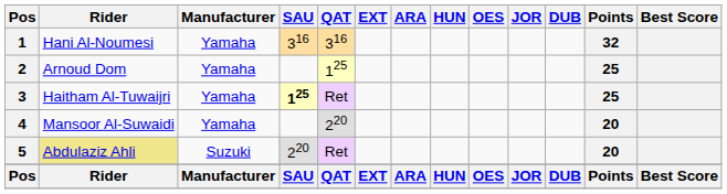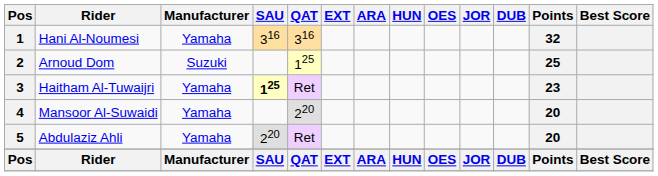 <table class="wikitable" style="font-size: 85%; text-align: center;">
 <tr valign="top">
 <th valign="middle">Pos</th>
 <th valign="middle">Rider</th>
 <th valign="middle">Manufacturer</th>
 <th><a href='#'>SAU</a><br></th>
 <th><a href='#'>QAT</a><br></th>
 <th><a href='#'>EXT</a><br></th>
 <th><a href='#'>ARA</a><br></th>
 <th><a href='#'>HUN</a><br></th>
 <th><a href='#'>OES</a><br></th>
 <th><a href='#'>JOR</a><br></th>
 <th><a href='#'>DUB</a><br></th>
 <th valign="middle">Points</th>
 <th valign="middle">Best Score</th>
 </tr>
 <tr>
 <th>1</th>
 <td align="left"> <a href='#'>Hani Al-Noumesi</a></td>
 <td><a href='#'>Yamaha</a></td>
 <td style="background:#ffdf9f;">3<sup>16</sup></td>
 <td style="background:#ffdf9f;">3<sup>16</sup></td>
 <td></td>
 <td></td>
 <td></td>
 <td></td>
 <td></td>
 <td></td>
 <th>32</th>
 <th></th>
 </tr>
 <tr>
 <th>2</th>
 <td align="left"> <a href='#'>Arnoud Dom</a></td>
-<td><a href='#'>Yamaha</a></td>
+<td><a href='#'>Suzuki</a></td>
 <td></td>
 <td style="background:#ffffbf;">1<sup>25</sup></td>
 <td></td>
 <td></td>
 <td></td>
 <td></td>
 <td></td>
 <td></td>
 <th>25</th>
 <th></th>
 </tr>
 <tr>
 <th>3</th>
 <td align="left"> <a href='#'>Haitham Al-Tuwaijri</a></td>
 <td><a href='#'>Yamaha</a></td>
 <td style="background:#ffffbf;"><strong>1<sup>25</sup></strong></td>
 <td style="background:#efcfff;">Ret</td>
 <td></td>
 <td></td>
 <td></td>
 <td></td>
 <td></td>
 <td></td>
-<th>25</th>
+<th>23</th>
 <th></th>
 </tr>
 <tr>
 <th>4</th>
 <td align="left"> <a href='#'>Mansoor Al-Suwaidi</a></td>
 <td><a href='#'>Yamaha</a></td>
 <td></td>
 <td style="background:#dfdfdf;">2<sup>20</sup></td>
 <td></td>
 <td></td>
 <td></td>
 <td></td>
 <td></td>
 <td></td>
 <th>20</th>
 <th></th>
 </tr>
 <tr>
 <th>5</th>
-<td align="left" style="background: khaki;"> <a href='#'>Abdulaziz Ahli</a></td>
-<td><a href='#'>Suzuki</a></td>
+<td align="left"> <a href='#'>Abdulaziz Ahli</a></td>
+<td><a href='#'>Yamaha</a></td>
 <td style="background:#dfdfdf;">2<sup>20</sup></td>
 <td style="background:#efcfff;">Ret</td>
 <td></td>
 <td></td>
 <td></td>
 <td></td>
 <td></td>
 <td></td>
 <th>20</th>
 <th></th>
 </tr>
 <tr>
 </tr>
 <tr valign="top">
 <th valign="middle">Pos</th>
 <th valign="middle">Rider</th>
 <th valign="middle">Manufacturer</th>
 <th><a href='#'>SAU</a><br></th>
 <th><a href='#'>QAT</a><br></th>
 <th><a href='#'>EXT</a><br></th>
 <th><a href='#'>ARA</a><br></th>
 <th><a href='#'>HUN</a><br></th>
 <th><a href='#'>OES</a><br></th>
 <th><a href='#'>JOR</a><br></th>
 <th><a href='#'>DUB</a><br></th>
 <th valign="middle">Points</th>
 <th valign="middle">Best Score</th>
 </tr>
 <tr>
 </tr>
 </table>
